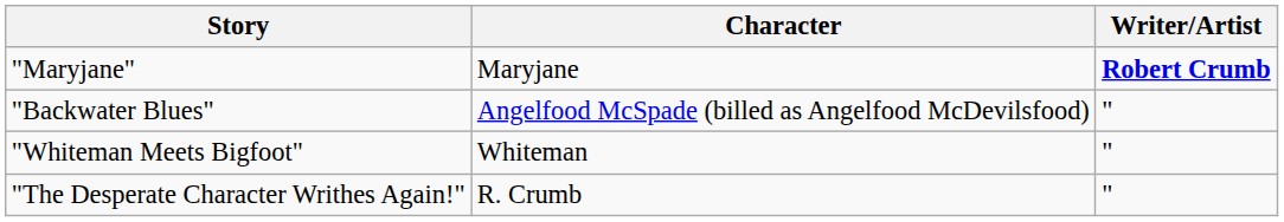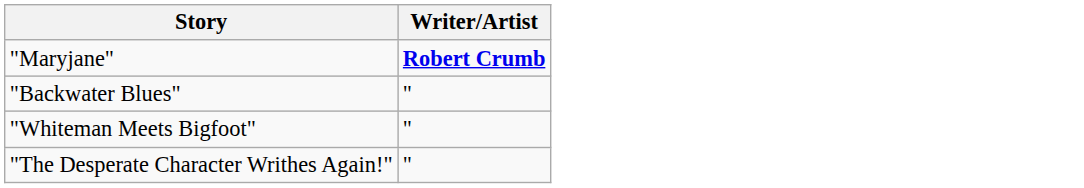 <table class="wikitable">
 <tr>
 <th>Story</th>
-<th>Character</th>
 <th>Writer/Artist</th>
 </tr>
 <tr>
 <td>"Maryjane"</td>
-<td>Maryjane</td>
 <td><strong><a href='#'>Robert Crumb</a></strong></td>
 </tr>
 <tr>
 <td>"Backwater Blues"</td>
-<td><a href='#'>Angelfood McSpade</a> (billed as Angelfood McDevilsfood)</td>
 <td>"</td>
 </tr>
 <tr>
 <td>"Whiteman Meets Bigfoot"</td>
-<td>Whiteman</td>
 <td>"</td>
 </tr>
 <tr>
 <td>"The Desperate Character Writhes Again!"</td>
-<td>R. Crumb</td>
 <td>"</td>
 </tr>
 </table>
